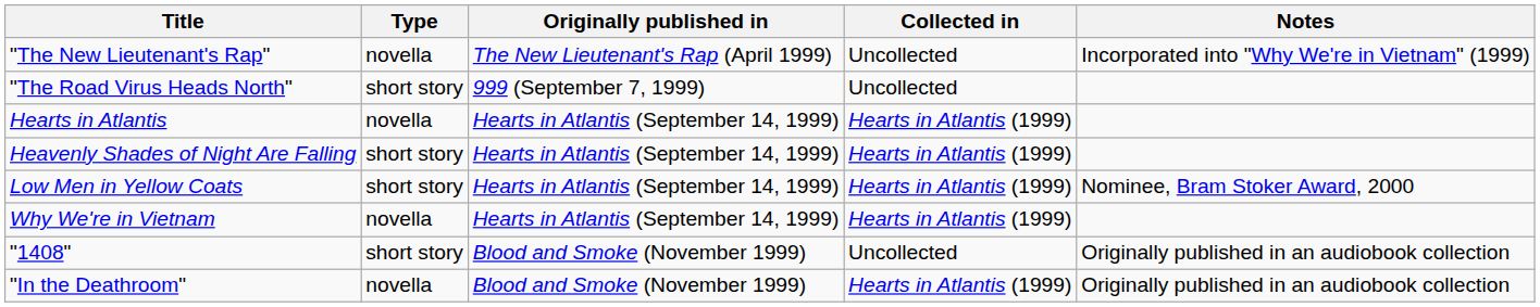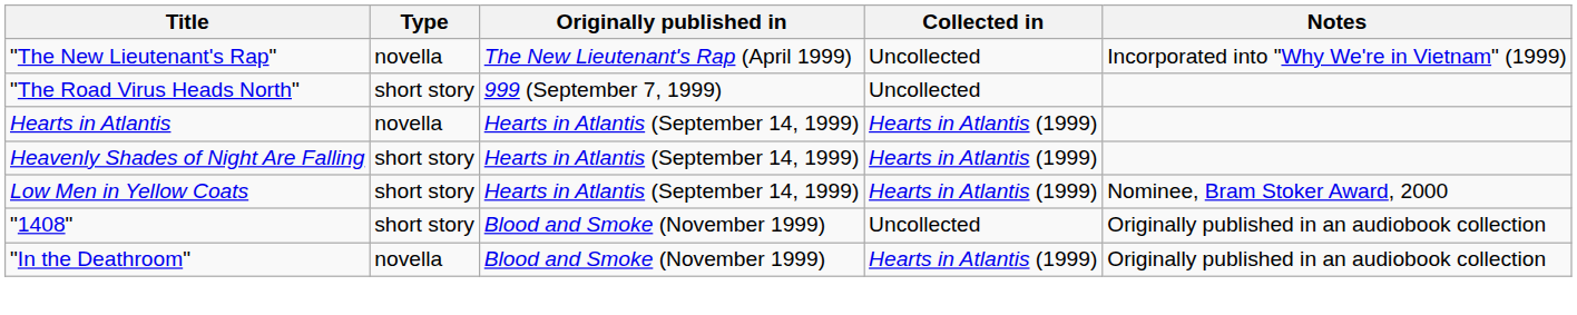 <table class="wikitable">
 <tr>
 <th>Title</th>
 <th>Type</th>
 <th>Originally published in</th>
 <th>Collected in</th>
 <th>Notes</th>
 </tr>
 <tr>
 <td>"<a href='#'>The New Lieutenant's Rap</a>"</td>
 <td>novella</td>
 <td><em><a href='#'>The New Lieutenant's Rap</a></em> (April 1999)</td>
 <td>Uncollected</td>
 <td>Incorporated into "<a href='#'>Why We're in Vietnam</a>" (1999)</td>
 </tr>
 <tr>
 <td>"<a href='#'>The Road Virus Heads North</a>"</td>
 <td>short story</td>
 <td><em><a href='#'>999</a></em> (September 7, 1999)</td>
 <td>Uncollected</td>
 <td></td>
 </tr>
 <tr>
 <td><em><a href='#'>Hearts in Atlantis</a></em></td>
 <td>novella</td>
 <td><em><a href='#'>Hearts in Atlantis</a></em> (September 14, 1999)</td>
 <td><em><a href='#'>Hearts in Atlantis</a></em> (1999)</td>
 <td></td>
 </tr>
 <tr>
 <td><em><a href='#'>Heavenly Shades of Night Are Falling</a></em></td>
 <td>short story</td>
 <td><em><a href='#'>Hearts in Atlantis</a></em> (September 14, 1999)</td>
 <td><em><a href='#'>Hearts in Atlantis</a></em> (1999)</td>
 <td></td>
 </tr>
 <tr>
 <td><em><a href='#'>Low Men in Yellow Coats</a></em></td>
 <td>short story</td>
 <td><em><a href='#'>Hearts in Atlantis</a></em> (September 14, 1999)</td>
 <td><em><a href='#'>Hearts in Atlantis</a></em> (1999)</td>
 <td>Nominee, <a href='#'>Bram Stoker Award</a>, 2000</td>
 </tr>
 <tr>
-<td><em><a href='#'>Why We're in Vietnam</a></em></td>
-<td>novella</td>
-<td><em><a href='#'>Hearts in Atlantis</a></em> (September 14, 1999)</td>
-<td><em><a href='#'>Hearts in Atlantis</a></em> (1999)</td>
-<td></td>
-</tr>
-<tr>
 <td>"<a href='#'>1408</a>"</td>
 <td>short story</td>
 <td><em><a href='#'>Blood and Smoke</a></em> (November 1999)</td>
 <td>Uncollected</td>
 <td>Originally published in an audiobook collection</td>
 </tr>
 <tr>
 <td>"<a href='#'>In the Deathroom</a>"</td>
 <td>novella</td>
 <td><em><a href='#'>Blood and Smoke</a></em> (November 1999)</td>
 <td><em><a href='#'>Hearts in Atlantis</a></em> (1999)</td>
 <td>Originally published in an audiobook collection</td>
 </tr>
 </table>
